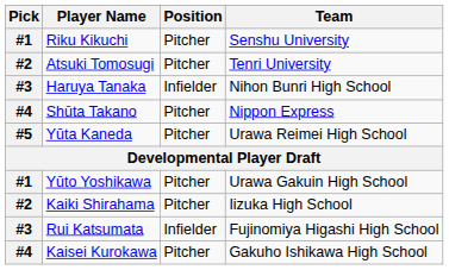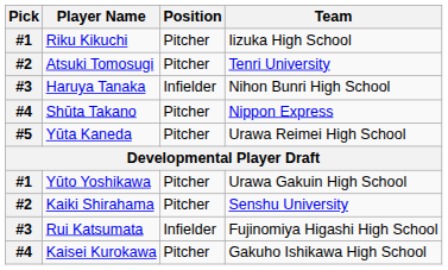 <table class="wikitable">
 <tr>
 <th>Pick</th>
 <th>Player Name</th>
 <th>Position</th>
 <th>Team</th>
 </tr>
 <tr>
 <th>#1</th>
 <td><a href='#'>Riku Kikuchi</a></td>
 <td>Pitcher</td>
-<td><a href='#'>Senshu University</a></td>
+<td>Iizuka High School</td>
 </tr>
 <tr>
 <th>#2</th>
 <td><a href='#'>Atsuki Tomosugi</a></td>
 <td>Pitcher</td>
 <td><a href='#'>Tenri University</a></td>
 </tr>
 <tr>
 <th>#3</th>
 <td><a href='#'>Haruya Tanaka</a></td>
 <td>Infielder</td>
 <td>Nihon Bunri High School</td>
 </tr>
 <tr>
 <th>#4</th>
 <td><a href='#'>Shūta Takano</a></td>
 <td>Pitcher</td>
 <td><a href='#'>Nippon Express</a></td>
 </tr>
 <tr>
 <th>#5</th>
 <td><a href='#'>Yūta Kaneda</a></td>
 <td>Pitcher</td>
 <td>Urawa Reimei High School</td>
 </tr>
 <tr>
 <th colspan="5">Developmental Player Draft</th>
 </tr>
 <tr>
 <th>#1</th>
 <td><a href='#'>Yūto Yoshikawa</a></td>
 <td>Pitcher</td>
 <td>Urawa Gakuin High School</td>
 </tr>
 <tr>
 <th>#2</th>
 <td><a href='#'>Kaiki Shirahama</a></td>
 <td>Pitcher</td>
-<td>Iizuka High School</td>
+<td><a href='#'>Senshu University</a></td>
 </tr>
 <tr>
 <th>#3</th>
 <td><a href='#'>Rui Katsumata</a></td>
 <td>Infielder</td>
 <td>Fujinomiya Higashi High School</td>
 </tr>
 <tr>
 <th>#4</th>
 <td><a href='#'>Kaisei Kurokawa</a></td>
 <td>Pitcher</td>
 <td>Gakuho Ishikawa High School</td>
 </tr>
 </table>
